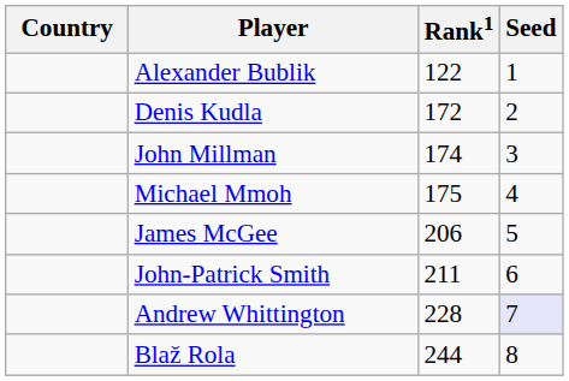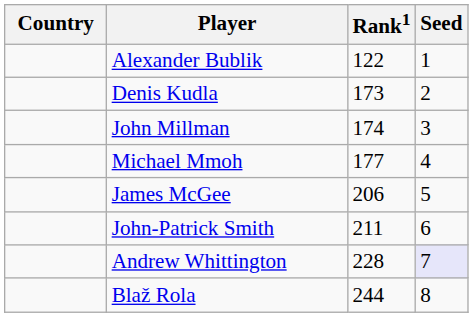 <table class="sortable wikitable">
 <tr>
 <th width="70">Country</th>
 <th width="175">Player</th>
 <th>Rank<sup>1</sup></th>
 <th>Seed</th>
 </tr>
 <tr>
 <td></td>
 <td><a href='#'>Alexander Bublik</a></td>
 <td>122</td>
 <td>1</td>
 </tr>
 <tr>
 <td></td>
 <td><a href='#'>Denis Kudla</a></td>
-<td>172</td>
+<td>173</td>
 <td>2</td>
 </tr>
 <tr>
 <td></td>
 <td><a href='#'>John Millman</a></td>
 <td>174</td>
 <td>3</td>
 </tr>
 <tr>
 <td></td>
 <td><a href='#'>Michael Mmoh</a></td>
-<td>175</td>
+<td>177</td>
 <td>4</td>
 </tr>
 <tr>
 <td></td>
 <td><a href='#'>James McGee</a></td>
 <td>206</td>
 <td>5</td>
 </tr>
 <tr>
 <td></td>
 <td><a href='#'>John-Patrick Smith</a></td>
 <td>211</td>
 <td>6</td>
 </tr>
 <tr>
 <td></td>
 <td><a href='#'>Andrew Whittington</a></td>
 <td>228</td>
 <td style="background: lavender;">7</td>
 </tr>
 <tr>
 <td></td>
 <td><a href='#'>Blaž Rola</a></td>
 <td>244</td>
 <td>8</td>
 </tr>
 </table>
